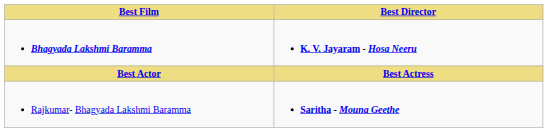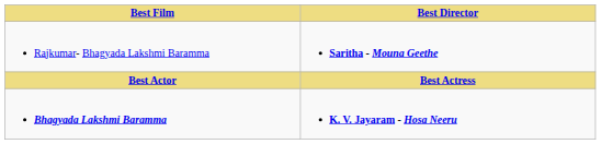 <table class="wikitable" width=100% |>
 <tr>
 <th !  style="background:#eedd82; text-align:center; width:50%;"><a href='#'>Best Film</a></th>
 <th !  style="background:#eedd82; text-align:center; width:50%;"><a href='#'>Best Director</a></th>
 </tr>
 <tr>
-<td valign="top"><br><ul><li><strong><em><a href='#'>Bhagyada Lakshmi Baramma</a></em></strong></li></ul></td>
-<td valign="top"><br><ul><li><strong><a href='#'>K. V. Jayaram</a> -  <em><a href='#'>Hosa Neeru</a><strong><em></li></ul></td>
+<td><br><ul><li></strong><a href='#'>Rajkumar</a>- </em><a href='#'>Bhagyada Lakshmi Baramma</a></em></strong></li></ul></td>
+<td><br><ul><li><strong><a href='#'>Saritha</a> - <em><a href='#'>Mouna Geethe</a><strong><em></li></ul></td>
 </tr>
 <tr>
 <th ! style="background:#eedd82; text-align:center;"><a href='#'>Best Actor</a></th>
 <th ! style="background:#eedd82; text-align:center;"><a href='#'>Best Actress</a></th>
 </tr>
 <tr>
-<td><br><ul><li></strong><a href='#'>Rajkumar</a>- </em><a href='#'>Bhagyada Lakshmi Baramma</a></em></strong></li></ul></td>
-<td><br><ul><li><strong><a href='#'>Saritha</a> - <em><a href='#'>Mouna Geethe</a><strong><em></li></ul></td>
+<td valign="top"><br><ul><li><strong><em><a href='#'>Bhagyada Lakshmi Baramma</a></em></strong></li></ul></td>
+<td valign="top"><br><ul><li><strong><a href='#'>K. V. Jayaram</a> -  <em><a href='#'>Hosa Neeru</a><strong><em></li></ul></td>
 </tr>
 </table>
